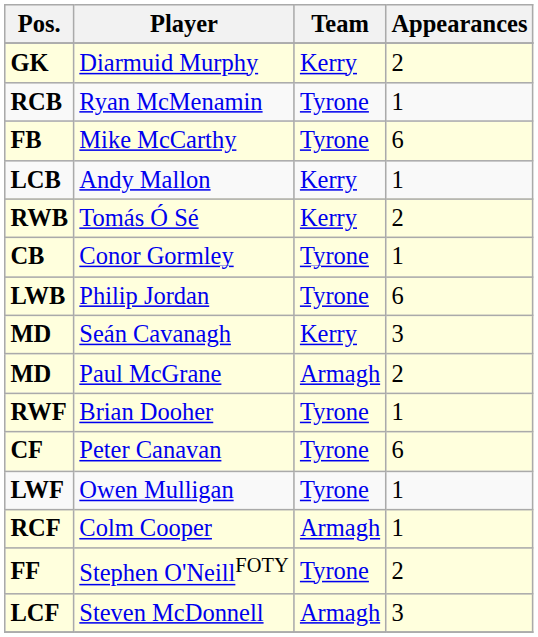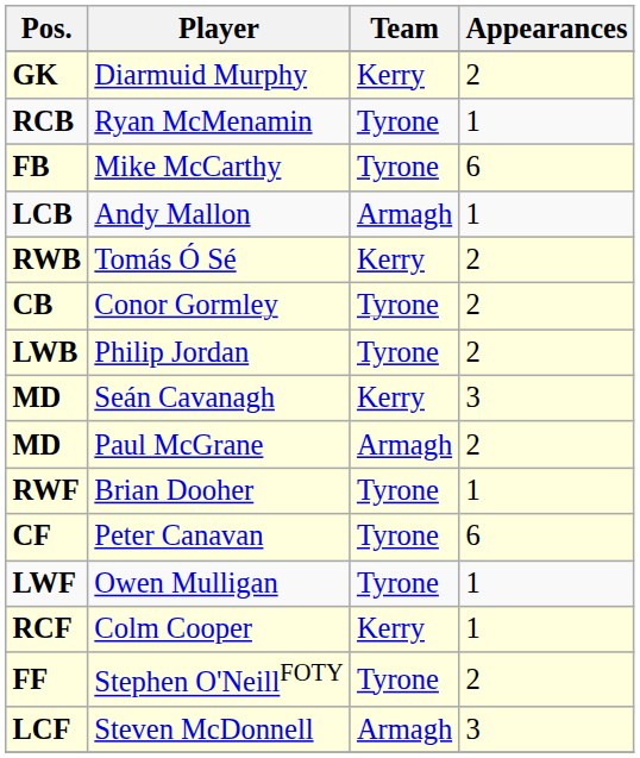 <table class="wikitable">
 <tr>
 <th>Pos.</th>
 <th>Player</th>
 <th>Team</th>
 <th>Appearances</th>
 </tr>
 <tr>
 </tr>
 <tr bgcolor=#FFFFDD>
 <td><strong>GK</strong></td>
 <td> <a href='#'>Diarmuid Murphy</a></td>
 <td><a href='#'>Kerry</a></td>
 <td>2</td>
 </tr>
 <tr>
 <td><strong>RCB</strong></td>
 <td> <a href='#'>Ryan McMenamin</a></td>
 <td><a href='#'>Tyrone</a></td>
 <td>1</td>
 </tr>
 <tr - bgcolor=#FFFFDD>
 <td><strong>FB</strong></td>
 <td> <a href='#'>Mike McCarthy</a></td>
 <td><a href='#'>Tyrone</a></td>
 <td>6</td>
 </tr>
 <tr>
 <td><strong>LCB</strong></td>
 <td> <a href='#'>Andy Mallon</a></td>
-<td><a href='#'>Kerry</a></td>
+<td><a href='#'>Armagh</a></td>
 <td>1</td>
 </tr>
 <tr bgcolor=#FFFFDD>
 <td><strong>RWB</strong></td>
 <td> <a href='#'>Tomás Ó Sé</a></td>
 <td><a href='#'>Kerry</a></td>
 <td>2</td>
 </tr>
 <tr bgcolor=#FFFFDD>
 <td><strong>CB</strong></td>
 <td> <a href='#'>Conor Gormley</a></td>
 <td><a href='#'>Tyrone</a></td>
-<td>1</td>
+<td>2</td>
 </tr>
 <tr bgcolor=#FFFFDD>
 <td><strong>LWB</strong></td>
 <td> <a href='#'>Philip Jordan</a></td>
 <td><a href='#'>Tyrone</a></td>
-<td>6</td>
+<td>2</td>
 </tr>
 <tr bgcolor=#FFFFDD>
 <td><strong>MD</strong></td>
 <td> <a href='#'>Seán Cavanagh</a></td>
 <td><a href='#'>Kerry</a></td>
 <td>3</td>
 </tr>
 <tr bgcolor=#FFFFDD>
 <td><strong>MD</strong></td>
 <td> <a href='#'>Paul McGrane</a></td>
 <td><a href='#'>Armagh</a></td>
 <td>2</td>
 </tr>
 <tr bgcolor=#FFFFDD>
 <td><strong>RWF</strong></td>
 <td> <a href='#'>Brian Dooher</a></td>
 <td><a href='#'>Tyrone</a></td>
 <td>1</td>
 </tr>
 <tr bgcolor=#FFFFDD>
 <td><strong>CF</strong></td>
 <td> <a href='#'>Peter Canavan</a></td>
 <td><a href='#'>Tyrone</a></td>
 <td>6</td>
 </tr>
 <tr>
 <td><strong>LWF</strong></td>
 <td> <a href='#'>Owen Mulligan</a></td>
 <td><a href='#'>Tyrone</a></td>
 <td>1</td>
 </tr>
 <tr bgcolor=#FFFFDD>
 <td><strong>RCF</strong></td>
 <td> <a href='#'>Colm Cooper</a></td>
-<td><a href='#'>Armagh</a></td>
+<td><a href='#'>Kerry</a></td>
 <td>1</td>
 </tr>
 <tr bgcolor=#FFFFDD>
 <td><strong>FF</strong></td>
 <td> <a href='#'>Stephen O'Neill</a><sup>FOTY</sup></td>
 <td><a href='#'>Tyrone</a></td>
 <td>2</td>
 </tr>
 <tr bgcolor=#FFFFDD>
 <td><strong>LCF</strong></td>
 <td> <a href='#'>Steven McDonnell</a></td>
 <td><a href='#'>Armagh</a></td>
 <td>3</td>
 </tr>
 <tr>
 </tr>
 </table>
